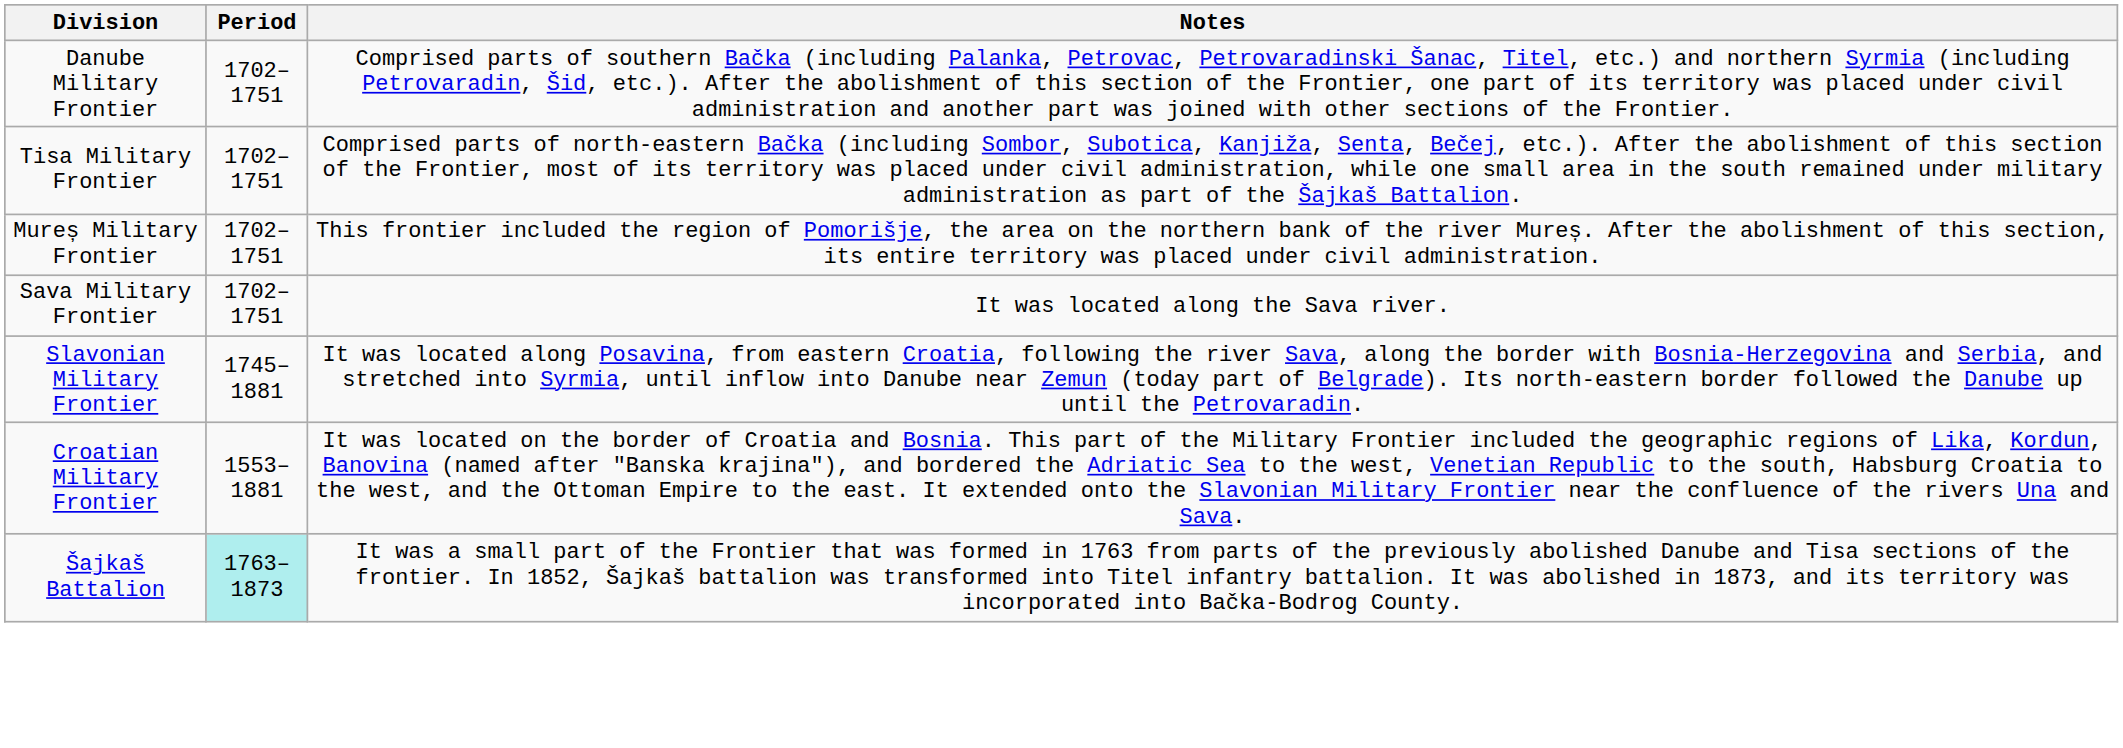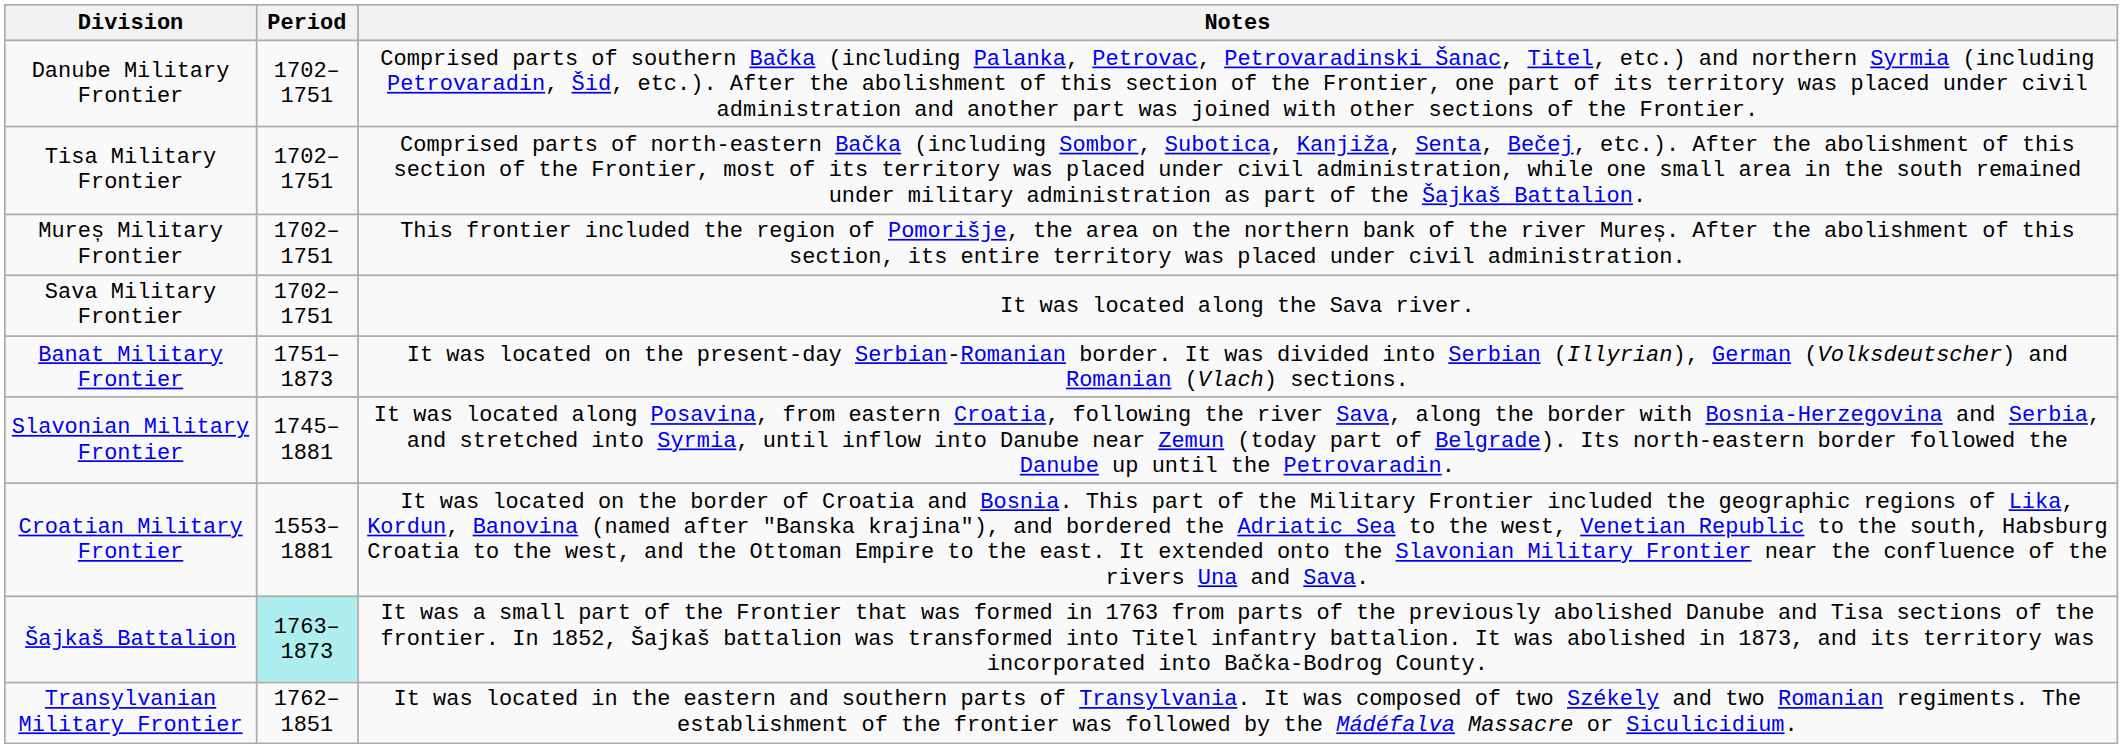 <table class="wikitable sortable" style="text-align:center">
 <tr>
 <th>Division</th>
 <th>Period</th>
 <th>Notes</th>
 </tr>
 <tr>
 <td>Danube Military Frontier</td>
 <td>1702–1751</td>
 <td>Comprised parts of southern <a href='#'>Bačka</a> (including <a href='#'>Palanka</a>, <a href='#'>Petrovac</a>, <a href='#'>Petrovaradinski Šanac</a>, <a href='#'>Titel</a>, etc.) and northern <a href='#'>Syrmia</a> (including <a href='#'>Petrovaradin</a>, <a href='#'>Šid</a>, etc.). After the abolishment of this section of the Frontier, one part of its territory was placed under civil administration and another part was joined with other sections of the Frontier.</td>
 </tr>
 <tr>
 <td>Tisa Military Frontier</td>
 <td>1702–1751</td>
 <td>Comprised parts of north-eastern <a href='#'>Bačka</a> (including <a href='#'>Sombor</a>, <a href='#'>Subotica</a>, <a href='#'>Kanjiža</a>, <a href='#'>Senta</a>, <a href='#'>Bečej</a>, etc.). After the abolishment of this section of the Frontier, most of its territory was placed under civil administration, while one small area in the south remained under military administration as part of the <a href='#'>Šajkaš Battalion</a>.</td>
 </tr>
 <tr>
 <td>Mureș Military Frontier</td>
 <td>1702–1751</td>
 <td>This frontier included the region of <a href='#'>Pomorišje</a>, the area on the northern bank of the river Mureș. After the abolishment of this section, its entire territory was placed under civil administration.</td>
 </tr>
 <tr>
 <td>Sava Military Frontier</td>
 <td>1702–1751</td>
 <td>It was located along the Sava river.</td>
 </tr>
 <tr>
+<td><a href='#'>Banat Military Frontier</a></td>
+<td>1751–1873</td>
+<td>It was located on the present-day <a href='#'>Serbian</a>-<a href='#'>Romanian</a> border. It was divided into <a href='#'>Serbian</a> (<em>Illyrian</em>), <a href='#'>German</a> (<em>Volksdeutscher</em>) and <a href='#'>Romanian</a> (<em>Vlach</em>) sections.</td>
+</tr>
+<tr>
 <td><a href='#'>Slavonian Military Frontier</a></td>
 <td>1745–1881</td>
 <td>It was located along <a href='#'>Posavina</a>, from eastern <a href='#'>Croatia</a>, following the river <a href='#'>Sava</a>, along the border with <a href='#'>Bosnia-Herzegovina</a> and <a href='#'>Serbia</a>, and stretched into <a href='#'>Syrmia</a>, until inflow into Danube near <a href='#'>Zemun</a> (today part of <a href='#'>Belgrade</a>). Its north-eastern border followed the <a href='#'>Danube</a> up until the <a href='#'>Petrovaradin</a>.</td>
 </tr>
 <tr>
 <td><a href='#'>Croatian Military Frontier</a></td>
 <td>1553–1881</td>
 <td>It was located on the border of Croatia and <a href='#'>Bosnia</a>. This part of the Military Frontier included the geographic regions of <a href='#'>Lika</a>, <a href='#'>Kordun</a>, <a href='#'>Banovina</a> (named after "Banska krajina"), and bordered the <a href='#'>Adriatic Sea</a> to the west, <a href='#'>Venetian Republic</a> to the south, Habsburg Croatia to the west, and the Ottoman Empire to the east. It extended onto the <a href='#'>Slavonian Military Frontier</a> near the confluence of the rivers <a href='#'>Una</a> and <a href='#'>Sava</a>.</td>
 </tr>
 <tr>
 <td><a href='#'>Šajkaš Battalion</a></td>
 <td style="background: paleturquoise;">1763–1873</td>
 <td>It was a small part of the Frontier that was formed in 1763 from parts of the previously abolished Danube and Tisa sections of the frontier. In 1852, Šajkaš battalion was transformed into Titel infantry battalion. It was abolished in 1873, and its territory was incorporated into Bačka-Bodrog County.</td>
 </tr>
+<tr>
+<td><a href='#'>Transylvanian Military Frontier</a></td>
+<td>1762–1851</td>
+<td>It was located in the eastern and southern parts of <a href='#'>Transylvania</a>. It was composed of two <a href='#'>Székely</a> and two <a href='#'>Romanian</a> regiments. The establishment of the frontier was followed by the <em><a href='#'>Mádéfalva</a> Massacre</em> or <a href='#'>Siculicidium</a>.</td>
+</tr>
 </table>
